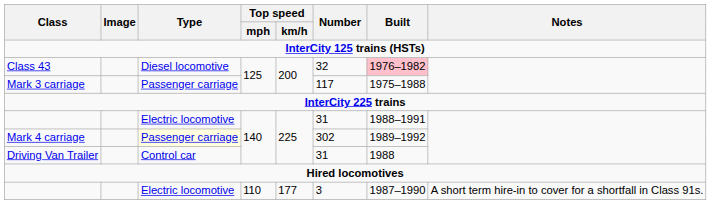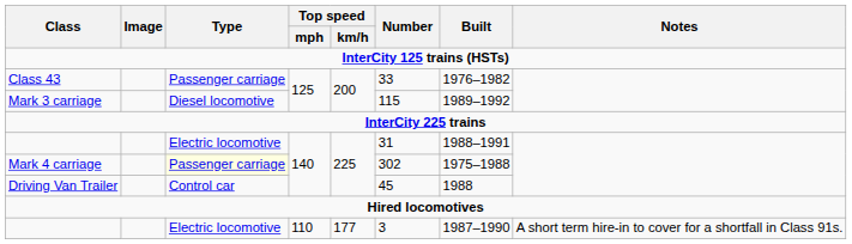 <table class="wikitable">
 <tr style="background:#f9f9f9;">
 <th rowspan="2"> Class </th>
 <th rowspan="2">Image</th>
 <th rowspan="2"> Type </th>
 <th colspan="2"> Top speed </th>
 <th rowspan="2"> Number </th>
 <th rowspan="2"> Built </th>
 <th rowspan="2">Notes</th>
 </tr>
 <tr style="background:#f9f9f9;">
 <th> mph </th>
 <th> km/h </th>
 </tr>
 <tr>
 <td colspan="8" style="text-align:center;"><strong><a href='#'>InterCity 125</a> trains (HSTs)</strong></td>
 </tr>
 <tr>
 <td><a href='#'>Class 43</a></td>
 <td></td>
-<td><a href='#'>Diesel locomotive</a></td>
+<td><a href='#'>Passenger carriage</a></td>
 <td rowspan="2">125</td>
 <td rowspan="2">200</td>
-<td>32</td>
-<td style="background: pink;">1976–1982</td>
+<td>33</td>
+<td>1976–1982</td>
 <td rowspan="2"></td>
 </tr>
 <tr>
 <td><a href='#'>Mark 3 carriage</a></td>
 <td></td>
-<td><a href='#'>Passenger carriage</a></td>
-<td>117</td>
-<td>1975–1988</td>
+<td><a href='#'>Diesel locomotive</a></td>
+<td>115</td>
+<td>1989–1992</td>
 </tr>
 <tr>
 <td colspan="8" style="text-align:center;"><strong><a href='#'>InterCity 225</a> trains</strong></td>
 </tr>
 <tr>
 <td></td>
 <td></td>
 <td><a href='#'>Electric locomotive</a></td>
 <td rowspan="3">140</td>
 <td rowspan="3">225</td>
 <td>31</td>
 <td>1988–1991</td>
 <td rowspan="3"></td>
 </tr>
 <tr>
 <td><a href='#'>Mark 4 carriage</a></td>
 <td></td>
 <td style="background: lightyellow;"><a href='#'>Passenger carriage</a></td>
 <td>302</td>
-<td>1989–1992</td>
+<td>1975–1988</td>
 </tr>
 <tr>
 <td><a href='#'>Driving Van Trailer</a></td>
 <td></td>
 <td><a href='#'>Control car</a></td>
-<td>31</td>
+<td>45</td>
 <td>1988</td>
 </tr>
 <tr>
 <td colspan="8" style="text-align:center;"><strong>Hired locomotives</strong></td>
 </tr>
 <tr>
 <td></td>
 <td></td>
 <td><a href='#'>Electric locomotive</a></td>
 <td>110</td>
 <td>177</td>
 <td>3</td>
 <td>1987–1990</td>
 <td>A short term hire-in to cover for a shortfall in Class 91s.</td>
 </tr>
 </table>
